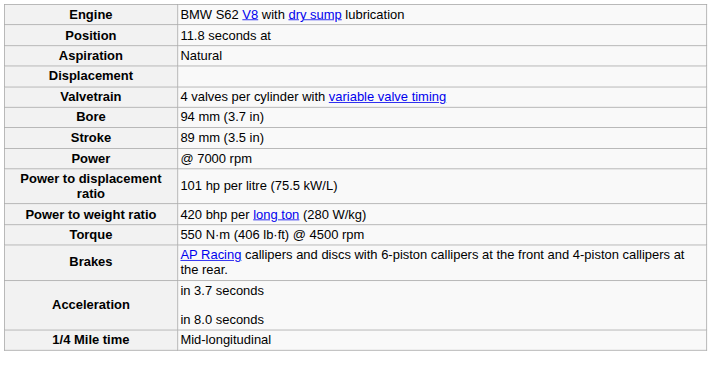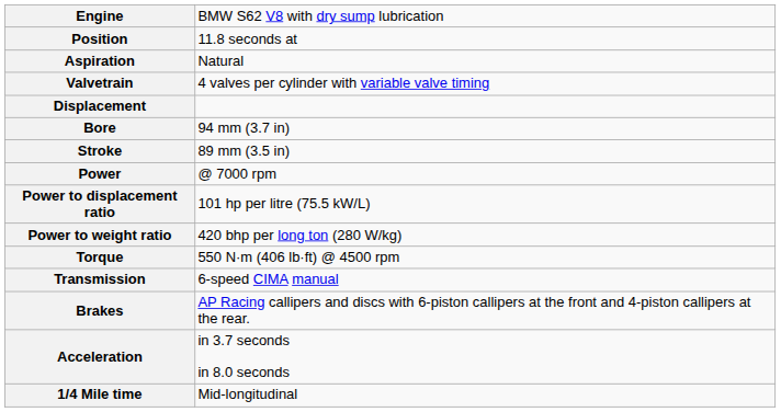 <table class="wikitable">
 <tr>
 <th>Engine</th>
 <td>BMW S62 <a href='#'>V8</a> with <a href='#'>dry sump</a> lubrication</td>
 </tr>
 <tr>
 <th>Position</th>
 <td>11.8 seconds at </td>
 </tr>
 <tr>
 <th>Aspiration</th>
 <td>Natural</td>
 </tr>
 <tr>
+<th>Valvetrain</th>
+<td>4 valves per cylinder with <a href='#'>variable valve timing</a></td>
+</tr>
+<tr>
 <th>Displacement</th>
 <td></td>
-</tr>
-<tr>
-<th>Valvetrain</th>
-<td>4 valves per cylinder with <a href='#'>variable valve timing</a></td>
 </tr>
 <tr>
 <th>Bore</th>
 <td>94 mm (3.7 in)</td>
 </tr>
 <tr>
 <th>Stroke</th>
 <td>89 mm (3.5 in)</td>
 </tr>
 <tr>
 <th>Power</th>
 <td> @ 7000 rpm</td>
 </tr>
 <tr>
 <th>Power to displacement ratio</th>
 <td>101 hp per litre (75.5 kW/L)</td>
 </tr>
 <tr>
 <th>Power to weight ratio</th>
 <td>420 bhp per <a href='#'>long ton</a> (280 W/kg)</td>
 </tr>
 <tr>
 <th>Torque</th>
 <td>550 N·m (406 lb·ft) @ 4500 rpm</td>
 </tr>
 <tr>
+<th>Transmission</th>
+<td>6-speed <a href='#'>CIMA</a> <a href='#'>manual</a></td>
+</tr>
+<tr>
 <th>Brakes</th>
 <td><a href='#'>AP Racing</a> callipers and discs with 6-piston callipers at the front and 4-piston callipers at the rear.</td>
 </tr>
 <tr>
 <th>Acceleration</th>
 <td> in 3.7 seconds<br><br> in 8.0 seconds</td>
 </tr>
 <tr>
 <th>1/4 Mile time</th>
 <td>Mid-longitudinal</td>
 </tr>
 </table>
